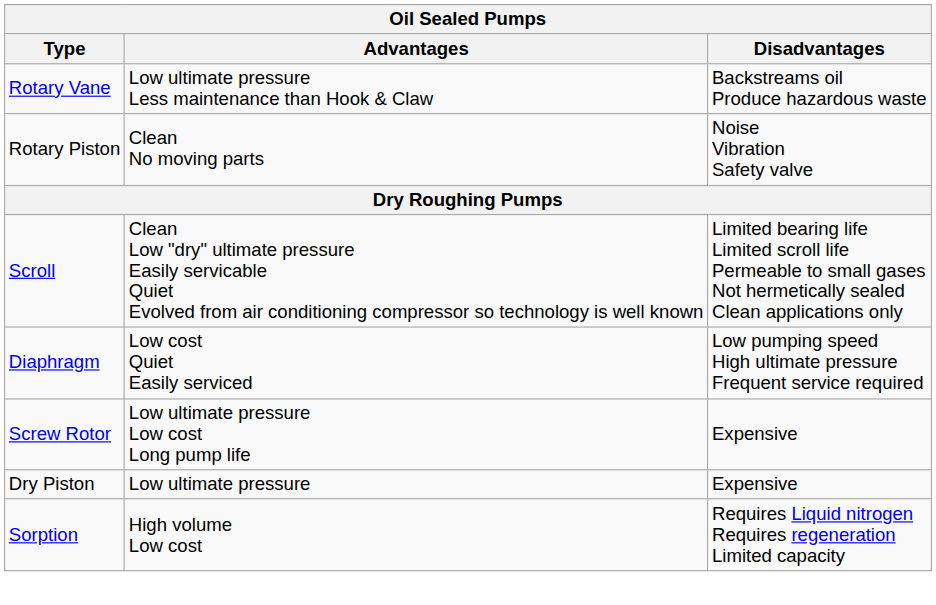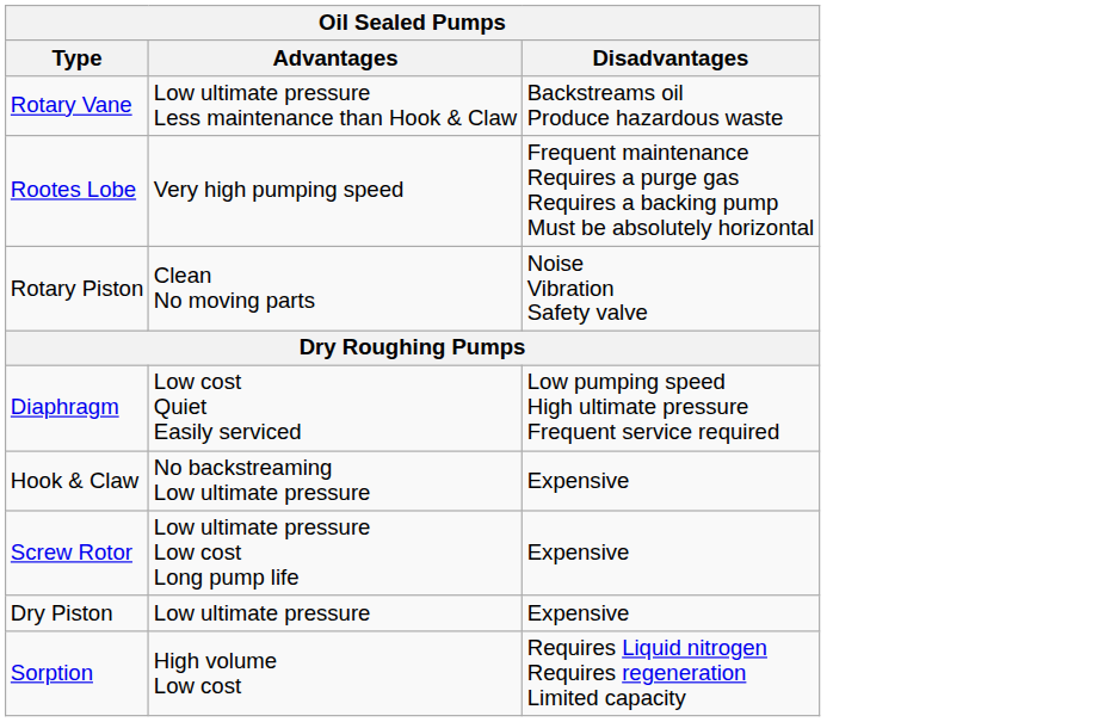 <table class="wikitable">
 <tr>
 <th colspan="3">Oil Sealed Pumps</th>
 </tr>
 <tr>
 <th>Type</th>
 <th>Advantages</th>
 <th>Disadvantages</th>
 </tr>
 <tr>
 <td><a href='#'>Rotary Vane</a></td>
 <td>Low ultimate pressure<br>Less maintenance than Hook & Claw</td>
 <td>Backstreams oil<br>Produce hazardous waste</td>
 </tr>
 <tr>
+<td><a href='#'>Rootes Lobe</a></td>
+<td>Very high pumping speed</td>
+<td>Frequent maintenance<br>Requires a purge gas<br>Requires a backing pump<br>Must be absolutely horizontal</td>
+</tr>
+<tr>
 <td>Rotary Piston</td>
 <td>Clean<br>No moving parts</td>
 <td>Noise<br>Vibration<br>Safety valve</td>
 </tr>
 <tr>
 <th colspan="3">Dry Roughing Pumps</th>
 </tr>
 <tr>
-<td><a href='#'>Scroll</a></td>
-<td>Clean<br>Low "dry" ultimate pressure<br>Easily servicable<br>Quiet<br>Evolved from air conditioning compressor so technology is well known</td>
-<td>Limited bearing life<br>Limited scroll life<br>Permeable to small gases<br>Not hermetically sealed<br>Clean applications only</td>
-</tr>
-<tr>
 <td><a href='#'>Diaphragm</a></td>
 <td>Low cost<br>Quiet<br>Easily serviced</td>
 <td>Low pumping speed<br>High ultimate pressure<br>Frequent service required</td>
+</tr>
+<tr>
+<td>Hook & Claw</td>
+<td>No backstreaming<br>Low ultimate pressure</td>
+<td>Expensive</td>
 </tr>
 <tr>
 <td><a href='#'>Screw Rotor</a></td>
 <td>Low ultimate pressure<br>Low cost<br>Long pump life</td>
 <td>Expensive</td>
 </tr>
 <tr>
 <td>Dry Piston</td>
 <td>Low ultimate pressure</td>
 <td>Expensive</td>
 </tr>
 <tr>
 <td><a href='#'>Sorption</a></td>
 <td>High volume<br>Low cost</td>
 <td>Requires <a href='#'>Liquid nitrogen</a><br>Requires <a href='#'>regeneration</a><br>Limited capacity</td>
 </tr>
 </table>
